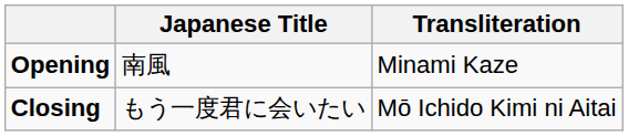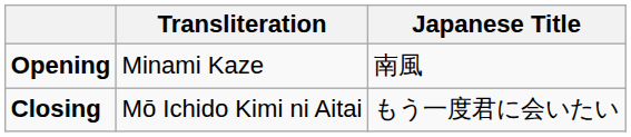 <table class="wikitable">
 <tr>
 <th></th>
+<th>Transliteration</th>
 <th>Japanese Title</th>
-<th>Transliteration</th>
 </tr>
 <tr>
 <td><strong>Opening</strong></td>
+<td>Minami Kaze</td>
 <td>南風</td>
-<td>Minami Kaze</td>
 </tr>
 <tr>
 <td><strong>Closing</strong></td>
+<td>Mō Ichido Kimi ni Aitai</td>
 <td>もう一度君に会いたい</td>
-<td>Mō Ichido Kimi ni Aitai</td>
 </tr>
 </table>
